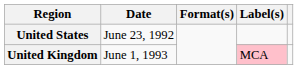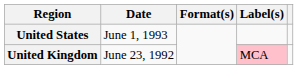 <table class="wikitable plainrowheaders">
 <tr>
 <th scope="col">Region</th>
 <th scope="col">Date</th>
 <th scope="col">Format(s)</th>
 <th scope="col">Label(s)</th>
 <th scope="col"></th>
 </tr>
 <tr>
 <th scope="row">United States</th>
-<td>June 23, 1992</td>
+<td>June 1, 1993</td>
 <td rowspan="2"></td>
 <td></td>
 <td></td>
 </tr>
 <tr>
 <th scope="row">United Kingdom</th>
-<td>June 1, 1993</td>
+<td>June 23, 1992</td>
 <td style="background: pink;">MCA</td>
 <td></td>
 </tr>
 </table>
